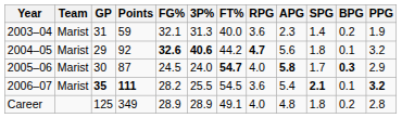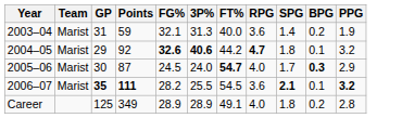 <table class="wikitable">
 <tr>
 <th>Year</th>
 <th>Team</th>
 <th>GP</th>
 <th>Points</th>
 <th>FG%</th>
 <th>3P%</th>
 <th>FT%</th>
 <th>RPG</th>
-<th>APG</th>
 <th>SPG</th>
 <th>BPG</th>
 <th>PPG</th>
 </tr>
 <tr>
 <td>2003–04</td>
 <td>Marist</td>
 <td>31</td>
 <td>59</td>
 <td>32.1</td>
 <td>31.3</td>
 <td>40.0</td>
 <td>3.6</td>
-<td>2.3</td>
 <td>1.4</td>
 <td>0.2</td>
 <td>1.9</td>
 </tr>
 <tr>
 <td>2004–05</td>
 <td>Marist</td>
 <td>29</td>
 <td>92</td>
 <td><strong>32.6</strong></td>
 <td><strong>40.6</strong></td>
 <td>44.2</td>
 <td><strong>4.7</strong></td>
-<td>5.6</td>
 <td>1.8</td>
 <td>0.1</td>
 <td>3.2</td>
 </tr>
 <tr>
 <td>2005–06</td>
 <td>Marist</td>
 <td>30</td>
 <td>87</td>
 <td>24.5</td>
 <td>24.0</td>
 <td><strong>54.7</strong></td>
 <td>4.0</td>
-<td><strong>5.8</strong></td>
 <td>1.7</td>
 <td><strong>0.3</strong></td>
 <td>2.9</td>
 </tr>
 <tr>
 <td>2006–07</td>
 <td>Marist</td>
 <td><strong>35</strong></td>
 <td><strong>111</strong></td>
 <td>28.2</td>
 <td>25.5</td>
 <td>54.5</td>
 <td>3.6</td>
-<td>5.4</td>
 <td><strong>2.1</strong></td>
 <td>0.1</td>
 <td><strong>3.2</strong></td>
 </tr>
 <tr>
 <td>Career</td>
 <td></td>
 <td>125</td>
 <td>349</td>
 <td>28.9</td>
 <td>28.9</td>
 <td>49.1</td>
 <td>4.0</td>
-<td>4.8</td>
 <td>1.8</td>
 <td>0.2</td>
 <td>2.8</td>
 </tr>
 </table>
